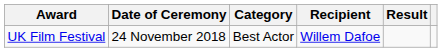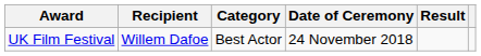 <table class="wikitable sortable">
 <tr>
 <th>Award</th>
+<th>Recipient</th>
+<th>Category</th>
 <th>Date of Ceremony</th>
-<th>Category</th>
-<th>Recipient</th>
 <th>Result</th>
 <th></th>
 </tr>
 <tr>
 <td><a href='#'>UK Film Festival</a></td>
+<td><a href='#'>Willem Dafoe</a></td>
+<td>Best Actor</td>
 <td>24 November 2018</td>
-<td>Best Actor</td>
-<td><a href='#'>Willem Dafoe</a></td>
 <td></td>
 <td style="text-align:center;"></td>
 </tr>
 </table>
